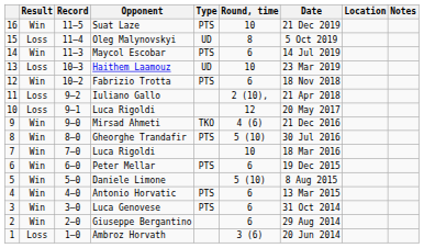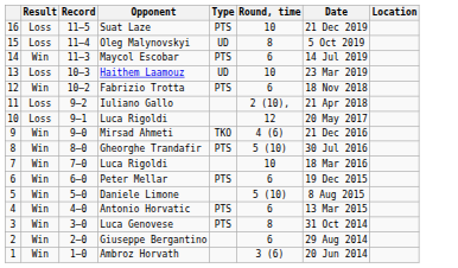 <table class="wikitable" style="text-align:center; font-size:95%">
 <tr>
 <th></th>
 <th>Result</th>
 <th>Record</th>
 <th>Opponent</th>
 <th>Type</th>
 <th>Round, time</th>
 <th>Date</th>
 <th>Location</th>
-<th>Notes</th>
 </tr>
 <tr>
 <td>16</td>
-<td>Win</td>
+<td>Loss</td>
 <td>11–5</td>
 <td style="text-align:left;"> Suat Laze</td>
 <td>PTS</td>
 <td>10</td>
 <td>21 Dec 2019</td>
 <td style="text-align:left;"> </td>
-<td style="text-align:left;"></td>
 </tr>
 <tr>
 <td>15</td>
 <td>Loss</td>
 <td>11–4</td>
 <td style="text-align:left;"> Oleg Malynovskyi</td>
 <td>UD</td>
 <td>8</td>
 <td>5 Oct 2019</td>
 <td style="text-align:left;"> </td>
-<td></td>
 </tr>
 <tr>
 <td>14</td>
 <td>Win</td>
 <td>11–3</td>
 <td style="text-align:left;"> Maycol Escobar</td>
 <td>PTS</td>
 <td>6</td>
 <td>14 Jul 2019</td>
 <td style="text-align:left;"> </td>
-<td></td>
 </tr>
 <tr>
 <td>13</td>
 <td>Loss</td>
 <td>10–3</td>
 <td style="text-align:left;"> <a href='#'>Haithem Laamouz</a></td>
 <td>UD</td>
 <td>10</td>
 <td>23 Mar 2019</td>
 <td style="text-align:left;"> </td>
-<td style="text-align:left;"></td>
 </tr>
 <tr>
 <td>12</td>
 <td>Win</td>
 <td>10–2</td>
 <td style="text-align:left;"> Fabrizio Trotta</td>
 <td>PTS</td>
 <td>6</td>
 <td>18 Nov 2018</td>
 <td style="text-align:left;"> </td>
-<td></td>
 </tr>
 <tr>
 <td>11</td>
 <td>Loss</td>
 <td>9–2</td>
 <td style="text-align:left;"> Iuliano Gallo</td>
 <td></td>
 <td>2 (10), </td>
 <td>21 Apr 2018</td>
 <td style="text-align:left;"> </td>
-<td style="text-align:left;"></td>
 </tr>
 <tr>
 <td>10</td>
 <td>Loss</td>
 <td>9–1</td>
 <td style="text-align:left;"> Luca Rigoldi</td>
 <td></td>
 <td>12</td>
 <td>20 May 2017</td>
 <td style="text-align:left;"> </td>
-<td style="text-align:left;"></td>
 </tr>
 <tr>
 <td>9</td>
 <td>Win</td>
 <td>9–0</td>
 <td style="text-align:left;"> Mirsad Ahmeti</td>
 <td>TKO</td>
 <td>4 (6)</td>
 <td>21 Dec 2016</td>
 <td style="text-align:left;"> </td>
-<td></td>
 </tr>
 <tr>
 <td>8</td>
 <td>Win</td>
 <td>8–0</td>
 <td style="text-align:left;"> Gheorghe Trandafir</td>
 <td>PTS</td>
 <td>5 (10)</td>
 <td>30 Jul 2016</td>
 <td style="text-align:left;"> </td>
-<td></td>
 </tr>
 <tr>
 <td>7</td>
 <td>Win</td>
 <td>7–0</td>
 <td style="text-align:left;"> Luca Rigoldi</td>
 <td></td>
 <td>10</td>
 <td>18 Mar 2016</td>
 <td style="text-align:left;"> </td>
-<td style="text-align:left;"></td>
 </tr>
 <tr>
 <td>6</td>
 <td>Win</td>
 <td>6–0</td>
 <td style="text-align:left;"> Peter Mellar</td>
 <td>PTS</td>
 <td>6</td>
 <td>19 Dec 2015</td>
 <td style="text-align:left;"> </td>
-<td></td>
 </tr>
 <tr>
 <td>5</td>
 <td>Win</td>
 <td>5–0</td>
 <td style="text-align:left;"> Daniele Limone</td>
 <td></td>
 <td>5 (10)</td>
 <td>8 Aug 2015</td>
 <td style="text-align:left;"> </td>
-<td style="text-align:left;"></td>
 </tr>
 <tr>
 <td>4</td>
 <td>Win</td>
 <td>4–0</td>
 <td style="text-align:left;"> Antonio Horvatic</td>
 <td>PTS</td>
 <td>6</td>
 <td>13 Mar 2015</td>
 <td style="text-align:left;"> </td>
-<td></td>
 </tr>
 <tr>
 <td>3</td>
 <td>Win</td>
 <td>3–0</td>
 <td style="text-align:left;"> Luca Genovese</td>
 <td>PTS</td>
-<td>6</td>
+<td>8</td>
 <td>31 Oct 2014</td>
 <td style="text-align:left;"> </td>
-<td></td>
 </tr>
 <tr>
 <td>2</td>
 <td>Win</td>
 <td>2–0</td>
 <td style="text-align:left;"> Giuseppe Bergantino</td>
 <td></td>
 <td>6</td>
 <td>29 Aug 2014</td>
 <td style="text-align:left;"> </td>
-<td></td>
 </tr>
 <tr>
 <td>1</td>
-<td>Loss</td>
+<td>Win</td>
 <td>1–0</td>
 <td style="text-align:left;"> Ambroz Horvath</td>
 <td></td>
 <td>3 (6)</td>
 <td>20 Jun 2014</td>
 <td style="text-align:left;"> </td>
-<td></td>
 </tr>
 </table>
